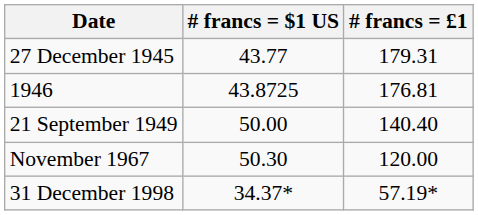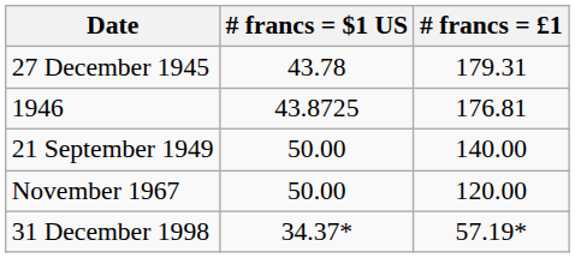 <table class="wikitable">
 <tr>
 <th>Date</th>
 <th align=center># francs = $1 US</th>
 <th align=center># francs = £1</th>
 </tr>
 <tr>
 <td>27 December 1945</td>
-<td align=center>43.77</td>
+<td align=center>43.78</td>
 <td align=center>179.31</td>
 </tr>
 <tr>
 <td>1946</td>
 <td align=center>43.8725</td>
 <td align=center>176.81</td>
 </tr>
 <tr>
 <td>21 September 1949</td>
 <td align=center>50.00</td>
-<td align=center>140.40</td>
+<td align=center>140.00</td>
 </tr>
 <tr>
 <td>November 1967</td>
-<td align=center>50.30</td>
+<td align=center>50.00</td>
 <td align=center>120.00</td>
 </tr>
 <tr>
 <td>31 December 1998</td>
 <td align=center>34.37*</td>
 <td align=center>57.19*</td>
 </tr>
 </table>
